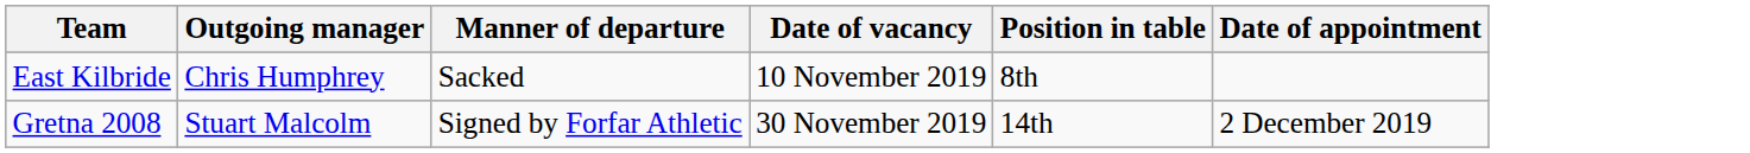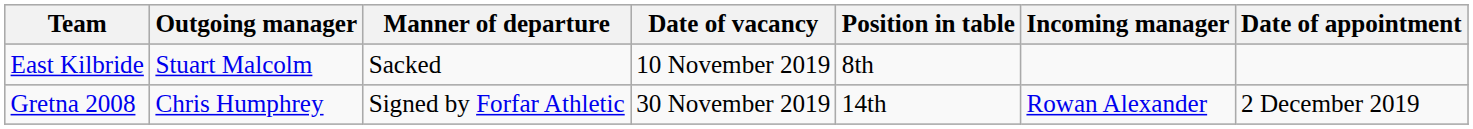 <table class="wikitable sortable">
 <tr>
 <th>Team</th>
 <th>Outgoing manager</th>
 <th>Manner of departure</th>
 <th>Date of vacancy</th>
 <th>Position in table</th>
+<th>Incoming manager</th>
 <th>Date of appointment</th>
 </tr>
 <tr>
 <td><a href='#'>East Kilbride</a></td>
-<td> <a href='#'>Chris Humphrey</a></td>
+<td> <a href='#'>Stuart Malcolm</a></td>
 <td>Sacked</td>
 <td>10 November 2019</td>
 <td>8th</td>
 <td></td>
+<td></td>
 </tr>
 <tr>
 <td><a href='#'>Gretna 2008</a></td>
-<td> <a href='#'>Stuart Malcolm</a></td>
+<td> <a href='#'>Chris Humphrey</a></td>
 <td>Signed by <a href='#'>Forfar Athletic</a></td>
 <td>30 November 2019</td>
 <td>14th</td>
+<td> <a href='#'>Rowan Alexander</a></td>
 <td>2 December 2019</td>
 </tr>
 </table>
